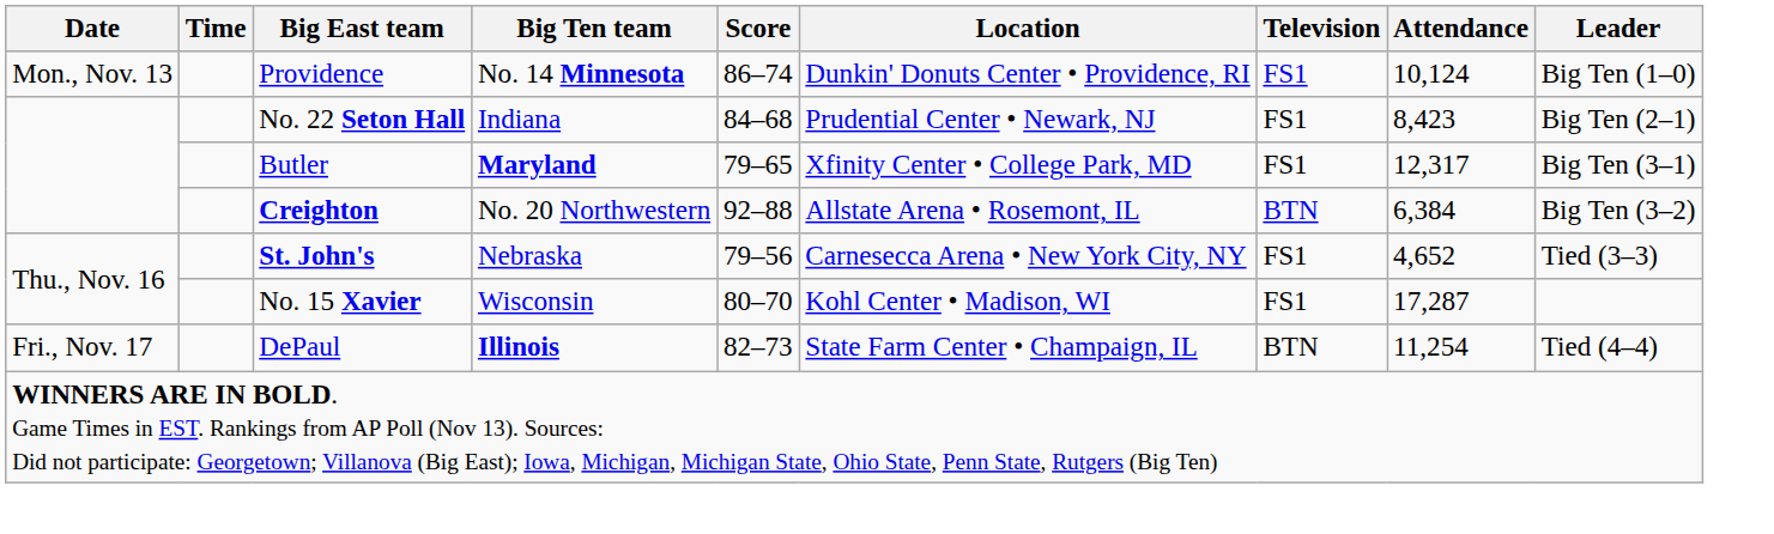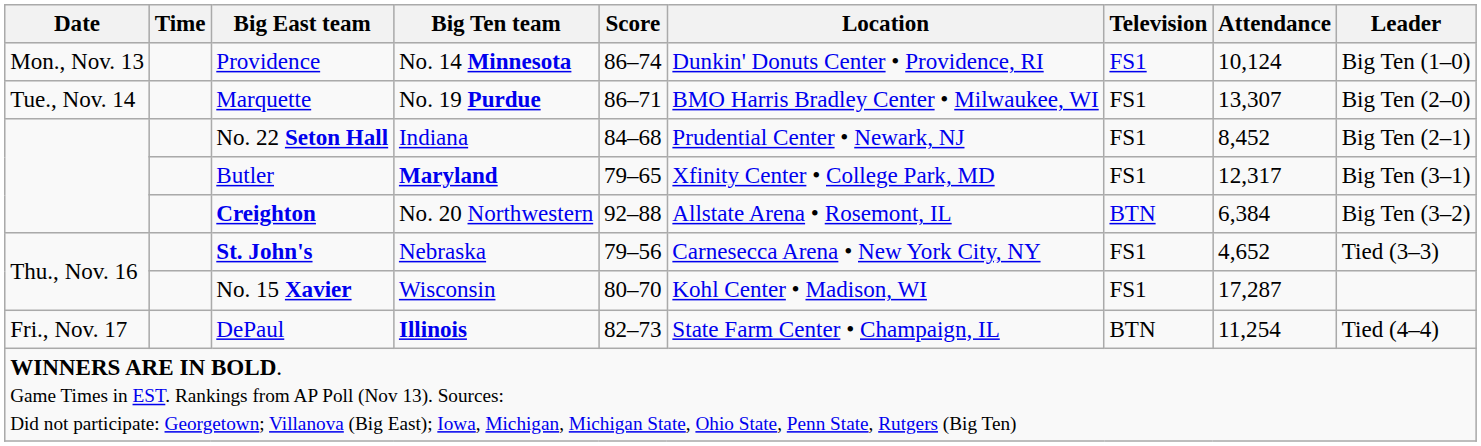 <table class="wikitable" style="font-size: 95%">
 <tr>
 <th>Date</th>
 <th>Time</th>
 <th>Big East team</th>
 <th>Big Ten team</th>
 <th>Score</th>
 <th>Location</th>
 <th>Television</th>
 <th>Attendance</th>
 <th>Leader</th>
 </tr>
 <tr>
 <td>Mon., Nov. 13</td>
 <td></td>
 <td><a href='#'>Providence</a></td>
 <td>No. 14 <a href='#'><strong>Minnesota</strong></a></td>
 <td>86–74</td>
 <td><a href='#'>Dunkin' Donuts Center</a> • <a href='#'>Providence, RI</a></td>
 <td><a href='#'>FS1</a></td>
 <td>10,124</td>
 <td>Big Ten (1–0)</td>
 </tr>
 <tr>
+<td>Tue., Nov. 14</td>
+<td></td>
+<td><a href='#'>Marquette</a></td>
+<td>No. 19 <a href='#'><strong>Purdue</strong></a></td>
+<td>86–71</td>
+<td><a href='#'>BMO Harris Bradley Center</a> • <a href='#'>Milwaukee, WI</a></td>
+<td>FS1</td>
+<td>13,307</td>
+<td>Big Ten (2–0)</td>
+</tr>
+<tr>
 <td rowspan=3></td>
 <td></td>
 <td>No. 22 <a href='#'><strong>Seton Hall</strong></a></td>
 <td><a href='#'>Indiana</a></td>
 <td>84–68</td>
 <td><a href='#'>Prudential Center</a> • <a href='#'>Newark, NJ</a></td>
 <td>FS1</td>
-<td>8,423</td>
+<td>8,452</td>
 <td>Big Ten (2–1)</td>
 </tr>
 <tr>
 <td></td>
 <td><a href='#'>Butler</a></td>
 <td><a href='#'><strong>Maryland</strong></a></td>
 <td>79–65</td>
 <td><a href='#'>Xfinity Center</a> • <a href='#'>College Park, MD</a></td>
 <td>FS1</td>
 <td>12,317</td>
 <td>Big Ten (3–1)</td>
 </tr>
 <tr>
 <td></td>
 <td><a href='#'><strong>Creighton</strong></a></td>
 <td>No. 20 <a href='#'>Northwestern</a></td>
 <td>92–88</td>
 <td><a href='#'>Allstate Arena</a> • <a href='#'>Rosemont, IL</a></td>
 <td><a href='#'>BTN</a></td>
 <td>6,384</td>
 <td>Big Ten (3–2)</td>
 </tr>
 <tr>
 <td rowspan=2>Thu., Nov. 16</td>
 <td></td>
 <td><a href='#'><strong>St. John's</strong></a></td>
 <td><a href='#'>Nebraska</a></td>
 <td>79–56</td>
 <td><a href='#'>Carnesecca Arena</a> • <a href='#'>New York City, NY</a></td>
 <td>FS1</td>
 <td>4,652</td>
 <td>Tied (3–3)</td>
 </tr>
 <tr>
 <td></td>
 <td>No. 15 <a href='#'><strong>Xavier</strong></a></td>
 <td><a href='#'>Wisconsin</a></td>
 <td>80–70</td>
 <td><a href='#'>Kohl Center</a> • <a href='#'>Madison, WI</a></td>
 <td>FS1</td>
 <td>17,287</td>
 <td></td>
 </tr>
 <tr>
 <td>Fri., Nov. 17</td>
 <td></td>
 <td><a href='#'>DePaul</a></td>
 <td><a href='#'><strong>Illinois</strong></a></td>
 <td>82–73</td>
 <td><a href='#'>State Farm Center</a> • <a href='#'>Champaign, IL</a></td>
 <td>BTN</td>
 <td>11,254</td>
 <td>Tied (4–4)</td>
 </tr>
 <tr>
 <td colspan=9><strong>WINNERS ARE IN BOLD</strong>.<br><small>Game Times in <a href='#'>EST</a>. Rankings from AP Poll (Nov 13). Sources:<br>Did not participate: <a href='#'>Georgetown</a>; <a href='#'>Villanova</a> (Big East); <a href='#'>Iowa</a>, <a href='#'>Michigan</a>, <a href='#'>Michigan State</a>, <a href='#'>Ohio State</a>, <a href='#'>Penn State</a>, <a href='#'>Rutgers</a> (Big Ten)</small></td>
 </tr>
 </table>
